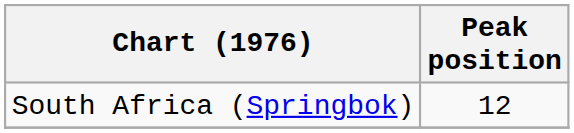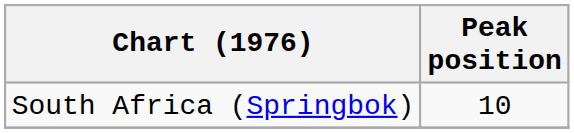 <table class="wikitable">
 <tr>
 <th>Chart (1976)</th>
 <th>Peak<br>position</th>
 </tr>
 <tr>
 <td>South Africa (<a href='#'>Springbok</a>)</td>
-<td style="text-align:center;">12</td>
+<td style="text-align:center;">10</td>
 </tr>
 <tr>
 </tr>
 </table>
